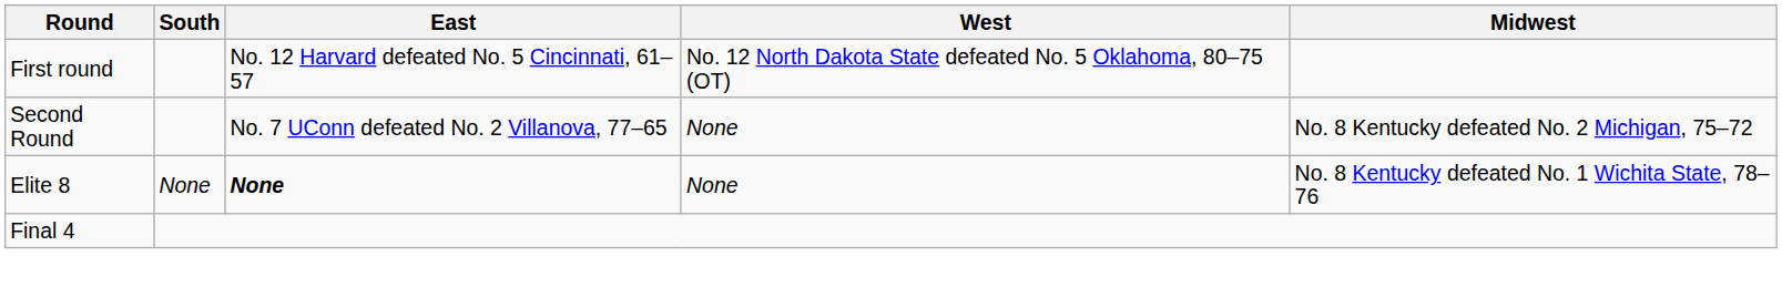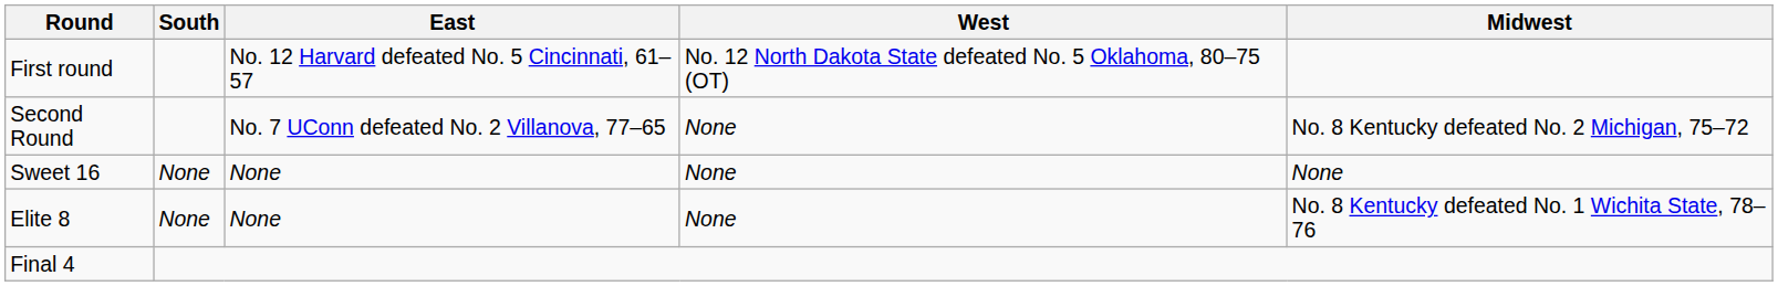 <table class="wikitable" style="text-align:left; font-size: 95%;">
 <tr>
 <th>Round</th>
 <th>South</th>
 <th>East</th>
 <th>West</th>
 <th>Midwest</th>
 </tr>
 <tr>
 <td>First round</td>
 <td></td>
 <td>No. 12 <a href='#'>Harvard</a> defeated No. 5 <a href='#'>Cincinnati</a>, 61–57</td>
 <td>No. 12 <a href='#'>North Dakota State</a> defeated No. 5 <a href='#'>Oklahoma</a>, 80–75 (OT)</td>
 <td></td>
 </tr>
 <tr>
 <td>Second Round</td>
 <td></td>
 <td>No. 7 <a href='#'>UConn</a> defeated No. 2 <a href='#'>Villanova</a>, 77–65</td>
 <td><em>None</em></td>
 <td>No. 8 Kentucky defeated No. 2 <a href='#'>Michigan</a>, 75–72</td>
 </tr>
 <tr>
+<td>Sweet 16</td>
+<td><em>None</em></td>
+<td><em>None</em></td>
+<td><em>None</em></td>
+<td><em>None</em></td>
+</tr>
+<tr>
 <td>Elite 8</td>
 <td><em>None</em></td>
-<td><strong><em>None</em></strong></td>
+<td><em>None</em></td>
 <td><em>None</em></td>
 <td>No. 8 <a href='#'>Kentucky</a> defeated No. 1 <a href='#'>Wichita State</a>, 78–76</td>
 </tr>
 <tr>
 <td>Final 4</td>
 <td colspan="4" style="text-align:center;"></td>
 </tr>
 </table>
